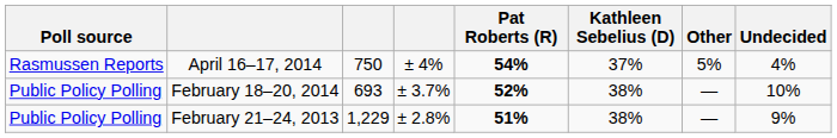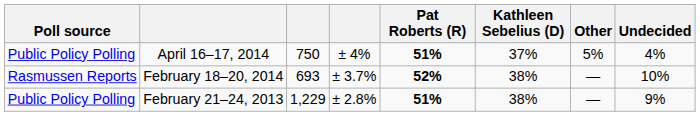 <table class="wikitable" style="text-align:center">
 <tr valign= bottom>
 <th>Poll source</th>
 <th></th>
 <th></th>
 <th></th>
 <th style="width:100px;">Pat<br>Roberts (R)</th>
 <th style="width:100px;">Kathleen<br>Sebelius (D)</th>
 <th>Other</th>
 <th>Undecided</th>
 </tr>
 <tr>
-<td align=left><a href='#'>Rasmussen Reports</a></td>
+<td align=left><a href='#'>Public Policy Polling</a></td>
 <td>April 16–17, 2014</td>
 <td>750</td>
 <td>± 4%</td>
-<td><strong>54%</strong></td>
+<td><strong>51%</strong></td>
 <td>37%</td>
 <td>5%</td>
 <td>4%</td>
 </tr>
 <tr>
-<td align=left><a href='#'>Public Policy Polling</a></td>
+<td align=left><a href='#'>Rasmussen Reports</a></td>
 <td>February 18–20, 2014</td>
 <td>693</td>
 <td>± 3.7%</td>
 <td><strong>52%</strong></td>
 <td>38%</td>
 <td>—</td>
 <td>10%</td>
 </tr>
 <tr>
 <td align=left><a href='#'>Public Policy Polling</a></td>
 <td>February 21–24, 2013</td>
 <td>1,229</td>
 <td>± 2.8%</td>
 <td><strong>51%</strong></td>
 <td>38%</td>
 <td>—</td>
 <td>9%</td>
 </tr>
 </table>
